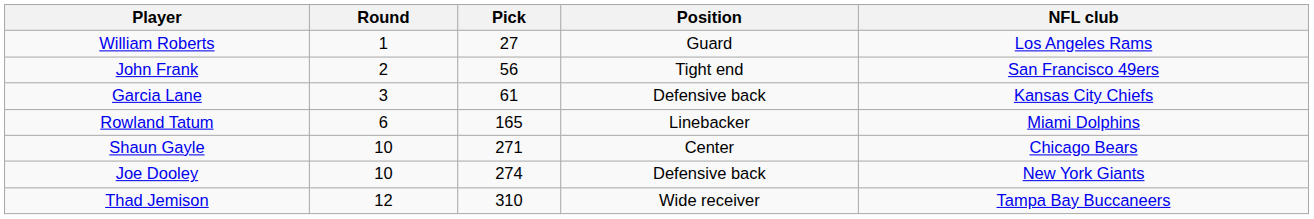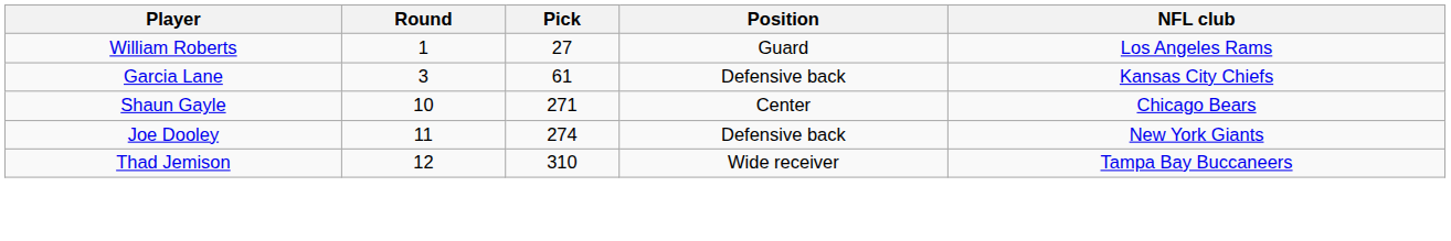 <table class="wikitable" width="80%">
 <tr>
 <th>Player</th>
 <th>Round</th>
 <th>Pick</th>
 <th>Position</th>
 <th>NFL club</th>
 </tr>
 <tr align="center" bgcolor="">
 <td><a href='#'>William Roberts</a></td>
 <td>1</td>
 <td>27</td>
 <td>Guard</td>
 <td><a href='#'>Los Angeles Rams</a></td>
 </tr>
 <tr align="center" bgcolor="">
-<td><a href='#'>John Frank</a></td>
-<td>2</td>
-<td>56</td>
-<td>Tight end</td>
-<td><a href='#'>San Francisco 49ers</a></td>
-</tr>
-<tr align="center" bgcolor="">
 <td><a href='#'>Garcia Lane</a></td>
 <td>3</td>
 <td>61</td>
 <td>Defensive back</td>
 <td><a href='#'>Kansas City Chiefs</a></td>
-</tr>
-<tr align="center" bgcolor="">
-<td><a href='#'>Rowland Tatum</a></td>
-<td>6</td>
-<td>165</td>
-<td>Linebacker</td>
-<td><a href='#'>Miami Dolphins</a></td>
 </tr>
 <tr align="center" bgcolor="">
 <td><a href='#'>Shaun Gayle</a></td>
 <td>10</td>
 <td>271</td>
 <td>Center</td>
 <td><a href='#'>Chicago Bears</a></td>
 </tr>
 <tr align="center" bgcolor="">
 <td><a href='#'>Joe Dooley</a></td>
-<td>10</td>
+<td>11</td>
 <td>274</td>
 <td>Defensive back</td>
 <td><a href='#'>New York Giants</a></td>
 </tr>
 <tr align="center" bgcolor="">
 <td><a href='#'>Thad Jemison</a></td>
 <td>12</td>
 <td>310</td>
 <td>Wide receiver</td>
 <td><a href='#'>Tampa Bay Buccaneers</a></td>
 </tr>
 </table>
